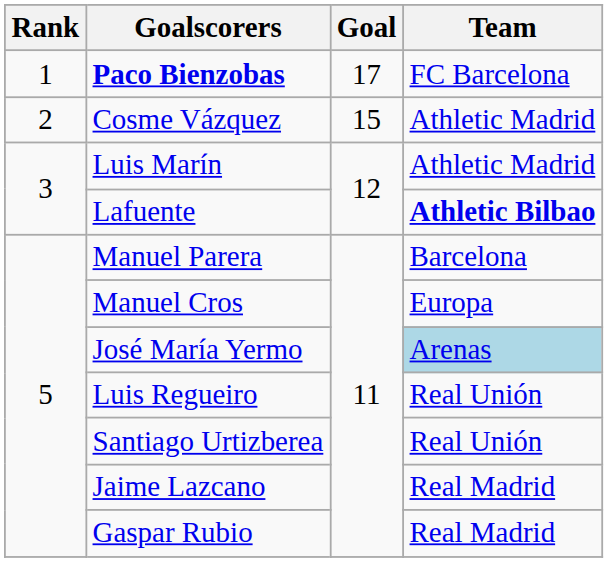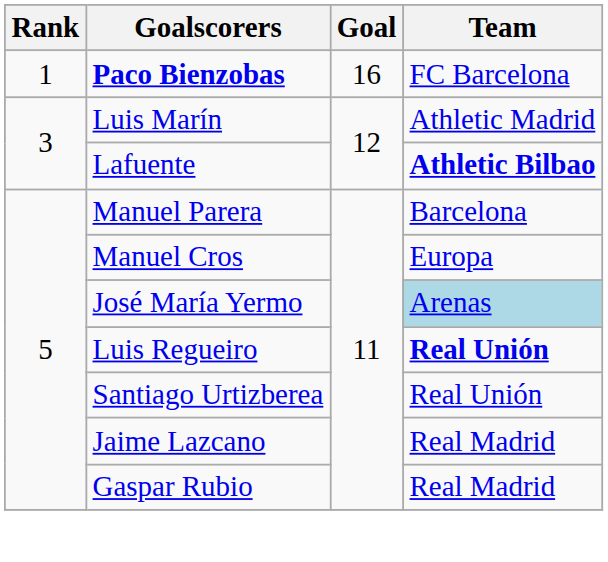 <table class="wikitable">
 <tr>
 <th>Rank</th>
 <th>Goalscorers</th>
 <th>Goal</th>
 <th>Team</th>
 </tr>
 <tr>
 <td align=center>1</td>
 <td> <strong><a href='#'>Paco Bienzobas</a></strong></td>
-<td align=center>17</td>
+<td align=center>16</td>
 <td><a href='#'>FC Barcelona</a></td>
-</tr>
-<tr>
-<td align=center>2</td>
-<td> <a href='#'>Cosme Vázquez</a></td>
-<td align=center>15</td>
-<td><a href='#'>Athletic Madrid</a></td>
 </tr>
 <tr>
 <td rowspan=2 align=center>3</td>
 <td> <a href='#'>Luis Marín</a></td>
 <td rowspan=2 align=center>12</td>
 <td><a href='#'>Athletic Madrid</a></td>
 </tr>
 <tr>
 <td> <a href='#'>Lafuente</a></td>
 <td><strong><a href='#'>Athletic Bilbao</a></strong></td>
 </tr>
 <tr>
 <td rowspan=7 align=center>5</td>
 <td> <a href='#'>Manuel Parera</a></td>
 <td rowspan=7 align=center>11</td>
 <td><a href='#'>Barcelona</a></td>
 </tr>
 <tr>
 <td> <a href='#'>Manuel Cros</a></td>
 <td><a href='#'>Europa</a></td>
 </tr>
 <tr>
 <td> <a href='#'>José María Yermo</a></td>
 <td style="background: lightblue;"><a href='#'>Arenas</a></td>
 </tr>
 <tr>
 <td> <a href='#'>Luis Regueiro</a></td>
-<td><a href='#'>Real Unión</a></td>
+<td><strong><a href='#'>Real Unión</a></strong></td>
 </tr>
 <tr>
 <td> <a href='#'>Santiago Urtizberea</a></td>
 <td><a href='#'>Real Unión</a></td>
 </tr>
 <tr>
 <td> <a href='#'>Jaime Lazcano</a></td>
 <td><a href='#'>Real Madrid</a></td>
 </tr>
 <tr>
 <td> <a href='#'>Gaspar Rubio</a></td>
 <td><a href='#'>Real Madrid</a></td>
 </tr>
 </table>
